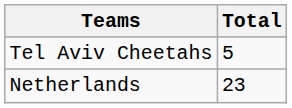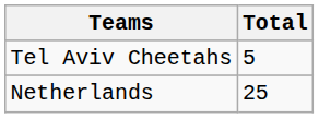 <table class="wikitable">
 <tr>
 <th>Teams</th>
 <th>Total</th>
 </tr>
 <tr>
 <td>Tel Aviv Cheetahs</td>
 <td>5</td>
 </tr>
 <tr>
 <td>Netherlands</td>
-<td>23</td>
+<td>25</td>
 </tr>
 </table>
